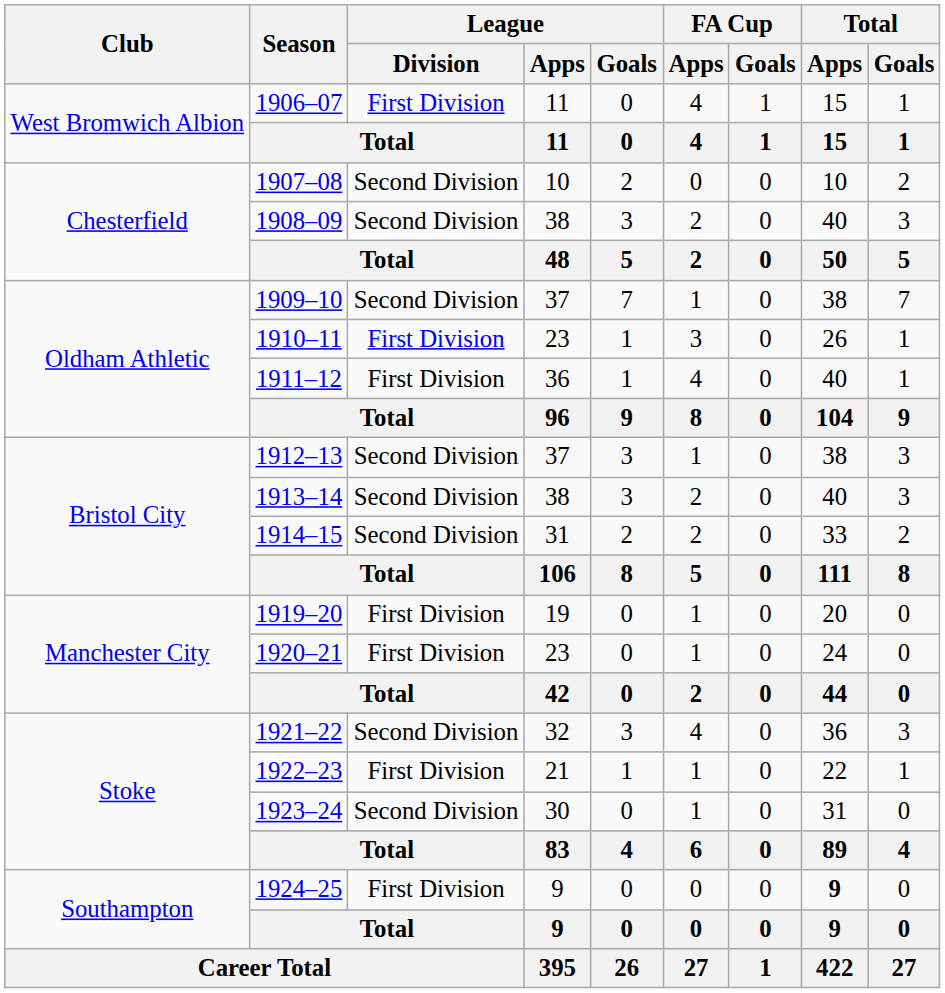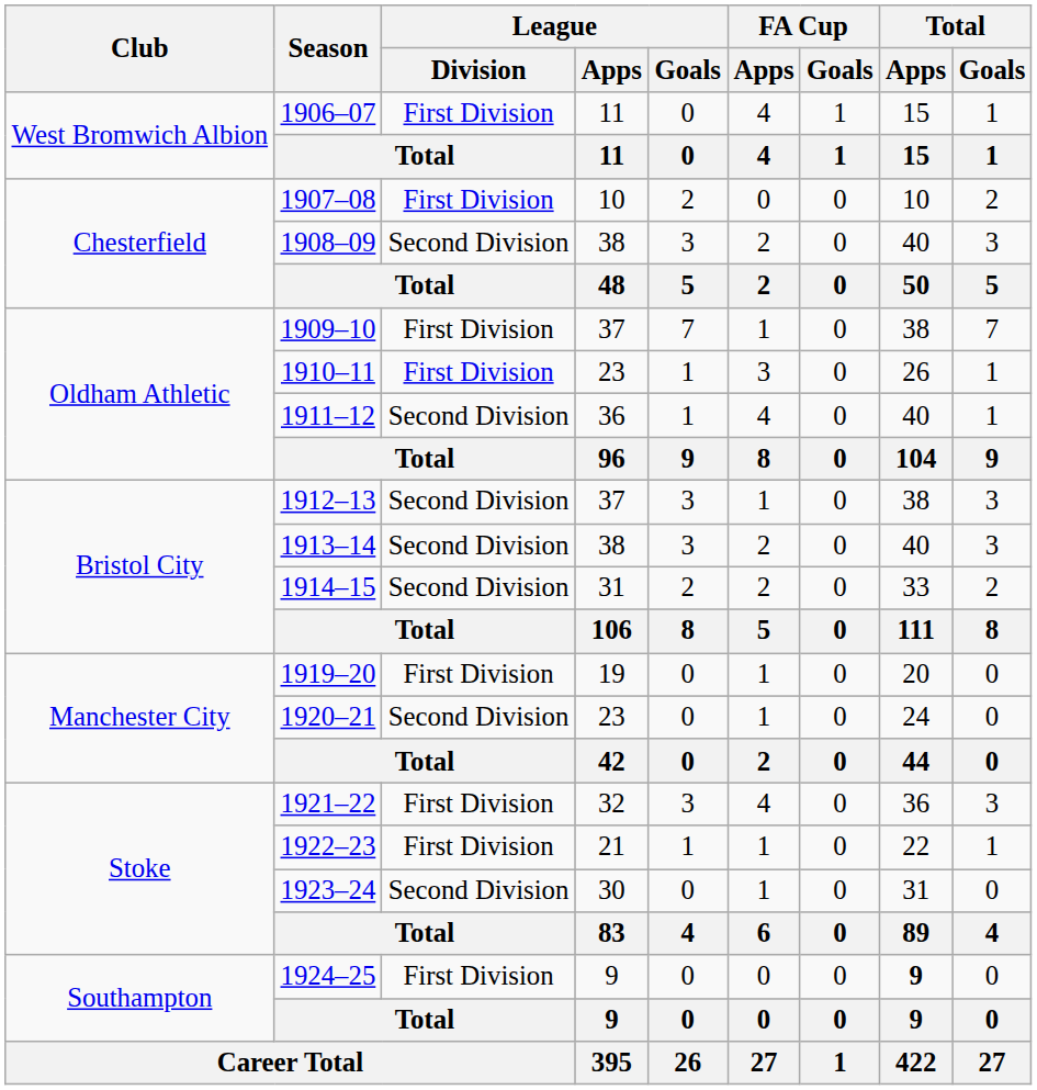 <table class="wikitable" style="text-align: center;">
 <tr>
 <th rowspan="2">Club</th>
 <th rowspan="2">Season</th>
 <th colspan="3">League</th>
 <th colspan="2">FA Cup</th>
 <th colspan="2">Total</th>
 </tr>
 <tr>
 <th>Division</th>
 <th>Apps</th>
 <th>Goals</th>
 <th>Apps</th>
 <th>Goals</th>
 <th>Apps</th>
 <th>Goals</th>
 </tr>
 <tr>
 <td rowspan="2"><a href='#'>West Bromwich Albion</a></td>
 <td><a href='#'>1906–07</a></td>
 <td><a href='#'>First Division</a></td>
 <td>11</td>
 <td>0</td>
 <td>4</td>
 <td>1</td>
 <td>15</td>
 <td>1</td>
 </tr>
 <tr>
 <th colspan="2">Total</th>
 <th>11</th>
 <th>0</th>
 <th>4</th>
 <th>1</th>
 <th>15</th>
 <th>1</th>
 </tr>
 <tr>
 <td rowspan="3"><a href='#'>Chesterfield</a></td>
 <td><a href='#'>1907–08</a></td>
-<td>Second Division</td>
+<td><a href='#'>First Division</a></td>
 <td>10</td>
 <td>2</td>
 <td>0</td>
 <td>0</td>
 <td>10</td>
 <td>2</td>
 </tr>
 <tr>
 <td><a href='#'>1908–09</a></td>
 <td>Second Division</td>
 <td>38</td>
 <td>3</td>
 <td>2</td>
 <td>0</td>
 <td>40</td>
 <td>3</td>
 </tr>
 <tr>
 <th colspan="2">Total</th>
 <th>48</th>
 <th>5</th>
 <th>2</th>
 <th>0</th>
 <th>50</th>
 <th>5</th>
 </tr>
 <tr>
 <td rowspan="4"><a href='#'>Oldham Athletic</a></td>
 <td><a href='#'>1909–10</a></td>
-<td>Second Division</td>
+<td>First Division</td>
 <td>37</td>
 <td>7</td>
 <td>1</td>
 <td>0</td>
 <td>38</td>
 <td>7</td>
 </tr>
 <tr>
 <td><a href='#'>1910–11</a></td>
 <td><a href='#'>First Division</a></td>
 <td>23</td>
 <td>1</td>
 <td>3</td>
 <td>0</td>
 <td>26</td>
 <td>1</td>
 </tr>
 <tr>
 <td><a href='#'>1911–12</a></td>
-<td>First Division</td>
+<td>Second Division</td>
 <td>36</td>
 <td>1</td>
 <td>4</td>
 <td>0</td>
 <td>40</td>
 <td>1</td>
 </tr>
 <tr>
 <th colspan="2">Total</th>
 <th>96</th>
 <th>9</th>
 <th>8</th>
 <th>0</th>
 <th>104</th>
 <th>9</th>
 </tr>
 <tr>
 <td rowspan="4"><a href='#'>Bristol City</a></td>
 <td><a href='#'>1912–13</a></td>
 <td>Second Division</td>
 <td>37</td>
 <td>3</td>
 <td>1</td>
 <td>0</td>
 <td>38</td>
 <td>3</td>
 </tr>
 <tr>
 <td><a href='#'>1913–14</a></td>
 <td>Second Division</td>
 <td>38</td>
 <td>3</td>
 <td>2</td>
 <td>0</td>
 <td>40</td>
 <td>3</td>
 </tr>
 <tr>
 <td><a href='#'>1914–15</a></td>
 <td>Second Division</td>
 <td>31</td>
 <td>2</td>
 <td>2</td>
 <td>0</td>
 <td>33</td>
 <td>2</td>
 </tr>
 <tr>
 <th colspan="2">Total</th>
 <th>106</th>
 <th>8</th>
 <th>5</th>
 <th>0</th>
 <th>111</th>
 <th>8</th>
 </tr>
 <tr>
 <td rowspan="3"><a href='#'>Manchester City</a></td>
 <td><a href='#'>1919–20</a></td>
 <td>First Division</td>
 <td>19</td>
 <td>0</td>
 <td>1</td>
 <td>0</td>
 <td>20</td>
 <td>0</td>
 </tr>
 <tr>
 <td><a href='#'>1920–21</a></td>
-<td>First Division</td>
+<td>Second Division</td>
 <td>23</td>
 <td>0</td>
 <td>1</td>
 <td>0</td>
 <td>24</td>
 <td>0</td>
 </tr>
 <tr>
 <th colspan="2">Total</th>
 <th>42</th>
 <th>0</th>
 <th>2</th>
 <th>0</th>
 <th>44</th>
 <th>0</th>
 </tr>
 <tr>
 <td rowspan="4"><a href='#'>Stoke</a></td>
 <td><a href='#'>1921–22</a></td>
-<td>Second Division</td>
+<td>First Division</td>
 <td>32</td>
 <td>3</td>
 <td>4</td>
 <td>0</td>
 <td>36</td>
 <td>3</td>
 </tr>
 <tr>
 <td><a href='#'>1922–23</a></td>
 <td>First Division</td>
 <td>21</td>
 <td>1</td>
 <td>1</td>
 <td>0</td>
 <td>22</td>
 <td>1</td>
 </tr>
 <tr>
 <td><a href='#'>1923–24</a></td>
 <td>Second Division</td>
 <td>30</td>
 <td>0</td>
 <td>1</td>
 <td>0</td>
 <td>31</td>
 <td>0</td>
 </tr>
 <tr>
 <th colspan="2">Total</th>
 <th>83</th>
 <th>4</th>
 <th>6</th>
 <th>0</th>
 <th>89</th>
 <th>4</th>
 </tr>
 <tr>
 <td rowspan="2"><a href='#'>Southampton</a></td>
 <td><a href='#'>1924–25</a></td>
 <td>First Division</td>
 <td>9</td>
 <td>0</td>
 <td>0</td>
 <td>0</td>
 <td><strong>9</strong></td>
 <td>0</td>
 </tr>
 <tr>
 <th colspan="2">Total</th>
 <th>9</th>
 <th>0</th>
 <th>0</th>
 <th>0</th>
 <th>9</th>
 <th>0</th>
 </tr>
 <tr>
 <th colspan="3">Career Total</th>
 <th>395</th>
 <th>26</th>
 <th>27</th>
 <th>1</th>
 <th>422</th>
 <th>27</th>
 </tr>
 </table>
